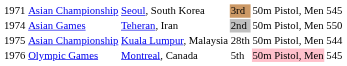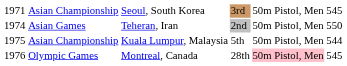 <table>
 <tr>
 <td>1971</td>
 <td><a href='#'>Asian Championship</a></td>
 <td><a href='#'>Seoul</a>, South Korea</td>
 <td bgcolor=cc9966>3rd</td>
 <td>50m Pistol, Men</td>
 <td>545</td>
 </tr>
 <tr>
 <td>1974</td>
 <td><a href='#'>Asian Games</a></td>
 <td><a href='#'>Teheran</a>, Iran</td>
 <td bgcolor=silver>2nd</td>
 <td>50m Pistol, Men</td>
 <td>550</td>
 </tr>
 <tr>
 <td>1975</td>
 <td><a href='#'>Asian Championship</a></td>
 <td><a href='#'>Kuala Lumpur</a>, Malaysia</td>
-<td>28th</td>
+<td>5th</td>
 <td>50m Pistol, Men</td>
 <td>544</td>
 </tr>
 <tr>
 <td>1976</td>
 <td><a href='#'>Olympic Games</a></td>
 <td><a href='#'>Montreal</a>, Canada</td>
-<td>5th</td>
+<td>28th</td>
 <td style="background: pink;">50m Pistol, Men</td>
 <td>545</td>
 </tr>
 </table>
